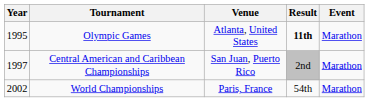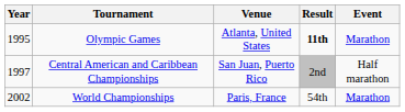 <table class="wikitable" style=" text-align:center; font-size:95%;" width="85%">
 <tr>
 <th>Year</th>
 <th>Tournament</th>
 <th>Venue</th>
 <th>Result</th>
 <th>Event</th>
 </tr>
 <tr>
 <td>1995</td>
 <td><a href='#'>Olympic Games</a></td>
 <td><a href='#'>Atlanta</a>, <a href='#'>United States</a></td>
 <td><strong>11th</strong></td>
 <td><a href='#'>Marathon</a></td>
 </tr>
 <tr>
 <td>1997</td>
 <td><a href='#'>Central American and Caribbean Championships</a></td>
 <td><a href='#'>San Juan</a>, <a href='#'>Puerto Rico</a></td>
 <td bgcolor="silver">2nd</td>
-<td><a href='#'>Marathon</a></td>
+<td>Half marathon</td>
 </tr>
 <tr>
 <td>2002</td>
 <td><a href='#'>World Championships</a></td>
 <td><a href='#'>Paris, France</a></td>
 <td>54th</td>
 <td><a href='#'>Marathon</a></td>
 </tr>
 </table>
